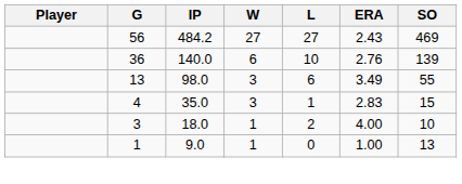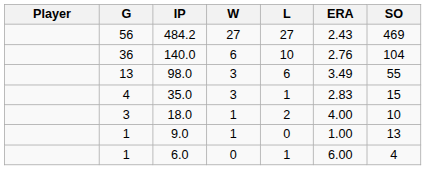 <table class="wikitable sortable">
 <tr>
 <th bgcolor="#DDDDFF" width="16%">Player</th>
 <th bgcolor="#DDDDFF" width="9%">G</th>
 <th bgcolor="#DDDDFF" width="9%">IP</th>
 <th bgcolor="#DDDDFF" width="9%">W</th>
 <th bgcolor="#DDDDFF" width="9%">L</th>
 <th bgcolor="#DDDDFF" width="9%">ERA</th>
 <th bgcolor="#DDDDFF" width="9%">SO</th>
 </tr>
 <tr align="center">
 <td></td>
 <td>56</td>
 <td>484.2</td>
 <td>27</td>
 <td>27</td>
 <td>2.43</td>
 <td>469</td>
 </tr>
 <tr align="center">
 <td></td>
 <td>36</td>
 <td>140.0</td>
 <td>6</td>
 <td>10</td>
 <td>2.76</td>
-<td>139</td>
+<td>104</td>
 </tr>
 <tr align="center">
 <td></td>
 <td>13</td>
 <td>98.0</td>
 <td>3</td>
 <td>6</td>
 <td>3.49</td>
 <td>55</td>
 </tr>
 <tr align="center">
 <td></td>
 <td>4</td>
 <td>35.0</td>
 <td>3</td>
 <td>1</td>
 <td>2.83</td>
 <td>15</td>
 </tr>
 <tr align="center">
 <td></td>
 <td>3</td>
 <td>18.0</td>
 <td>1</td>
 <td>2</td>
 <td>4.00</td>
 <td>10</td>
 </tr>
 <tr align="center">
 <td></td>
 <td>1</td>
 <td>9.0</td>
 <td>1</td>
 <td>0</td>
 <td>1.00</td>
 <td>13</td>
 </tr>
+<tr align="center">
+<td></td>
+<td>1</td>
+<td>6.0</td>
+<td>0</td>
+<td>1</td>
+<td>6.00</td>
+<td>4</td>
+</tr>
 </table>
